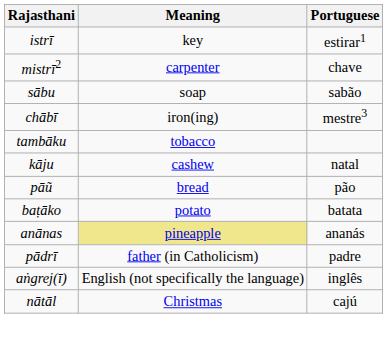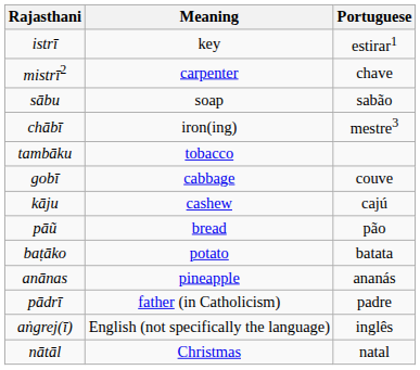 <table class="wikitable" style="text-align:center">
 <tr>
 <th>Rajasthani</th>
 <th>Meaning</th>
 <th>Portuguese</th>
 </tr>
 <tr>
 <td><em>istrī</em></td>
 <td>key</td>
 <td>estirar<sup>1</sup></td>
 </tr>
 <tr>
 <td><em>mistrī</em><sup>2</sup></td>
 <td><a href='#'>carpenter</a></td>
 <td>chave</td>
 </tr>
 <tr>
 <td><em>sābu</em></td>
 <td>soap</td>
 <td>sabão</td>
 </tr>
 <tr>
 <td><em>chābī</em></td>
 <td>iron(ing)</td>
 <td>mestre<sup>3</sup></td>
 </tr>
 <tr>
 <td><em>tambāku</em></td>
 <td><a href='#'>tobacco</a></td>
 <td></td>
 </tr>
 <tr>
+<td><em>gobī</em></td>
+<td><a href='#'>cabbage</a></td>
+<td>couve</td>
+</tr>
+<tr>
 <td><em>kāju</em></td>
 <td><a href='#'>cashew</a></td>
-<td>natal</td>
+<td>cajú</td>
 </tr>
 <tr>
 <td><em>pāũ</em></td>
 <td><a href='#'>bread</a></td>
 <td>pão</td>
 </tr>
 <tr>
 <td><em>baṭāko</em></td>
 <td><a href='#'>potato</a></td>
 <td>batata</td>
 </tr>
 <tr>
 <td><em>anānas</em></td>
-<td style="background: khaki;"><a href='#'>pineapple</a></td>
+<td><a href='#'>pineapple</a></td>
 <td>ananás</td>
 </tr>
 <tr>
 <td><em>pādrī</em></td>
 <td><a href='#'>father</a> (in Catholicism)</td>
 <td>padre</td>
 </tr>
 <tr>
 <td><em>aṅgrej(ī)</em></td>
 <td>English (not specifically the language)</td>
 <td>inglês</td>
 </tr>
 <tr>
 <td><em>nātāl</em></td>
 <td><a href='#'>Christmas</a></td>
-<td>cajú</td>
+<td>natal</td>
 </tr>
 </table>
